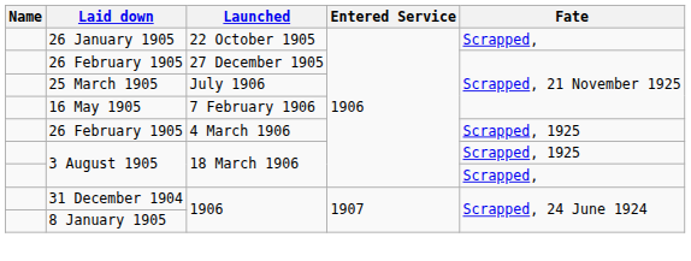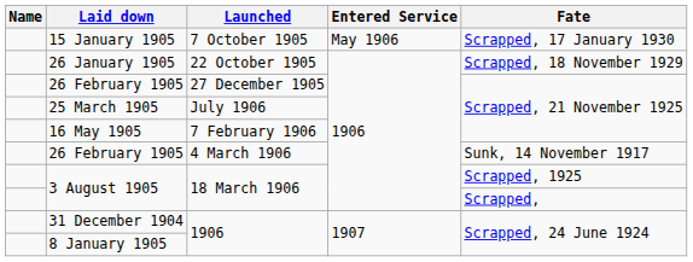 <table class="wikitable plainrowheaders">
 <tr>
 <th scope="col">Name</th>
 <th scope="col"><a href='#'>Laid down</a></th>
 <th scope="col"><a href='#'>Launched</a></th>
 <th scope="col">Entered Service</th>
 <th scope="col">Fate</th>
 </tr>
 <tr>
 <td scope="row"></td>
+<td>15 January 1905</td>
+<td>7 October 1905</td>
+<td>May 1906</td>
+<td><a href='#'>Scrapped</a>, 17 January 1930</td>
+</tr>
+<tr>
+<td scope="row"></td>
 <td>26 January 1905</td>
 <td>22 October 1905</td>
 <td rowspan=7>1906</td>
-<td><a href='#'>Scrapped</a>,</td>
+<td><a href='#'>Scrapped</a>, 18 November 1929</td>
 </tr>
 <tr>
 <td scope="row"></td>
 <td>26 February 1905</td>
 <td>27 December 1905</td>
 <td rowspan=3><a href='#'>Scrapped</a>, 21 November 1925</td>
 </tr>
 <tr>
 <td scope="row"></td>
 <td>25 March 1905</td>
 <td>July 1906</td>
 </tr>
 <tr>
 <td scope="row"></td>
 <td>16 May 1905</td>
 <td>7 February 1906</td>
 </tr>
 <tr>
 <td scope="row"></td>
 <td>26 February 1905</td>
 <td>4 March 1906</td>
-<td><a href='#'>Scrapped</a>, 1925</td>
+<td>Sunk, 14 November 1917</td>
 </tr>
 <tr>
 <td scope="row"></td>
 <td rowspan=2>3 August 1905</td>
 <td rowspan=2>18 March 1906</td>
 <td><a href='#'>Scrapped</a>, 1925</td>
 </tr>
 <tr>
 <td scope="row"></td>
 <td><a href='#'>Scrapped</a>,</td>
 </tr>
 <tr>
 <td scope="row"></td>
 <td>31 December 1904</td>
 <td rowspan=2>1906</td>
 <td rowspan=2>1907</td>
 <td rowspan=2><a href='#'>Scrapped</a>, 24 June 1924</td>
 </tr>
 <tr>
 <td scope="row"></td>
 <td>8 January 1905</td>
 </tr>
 </table>
